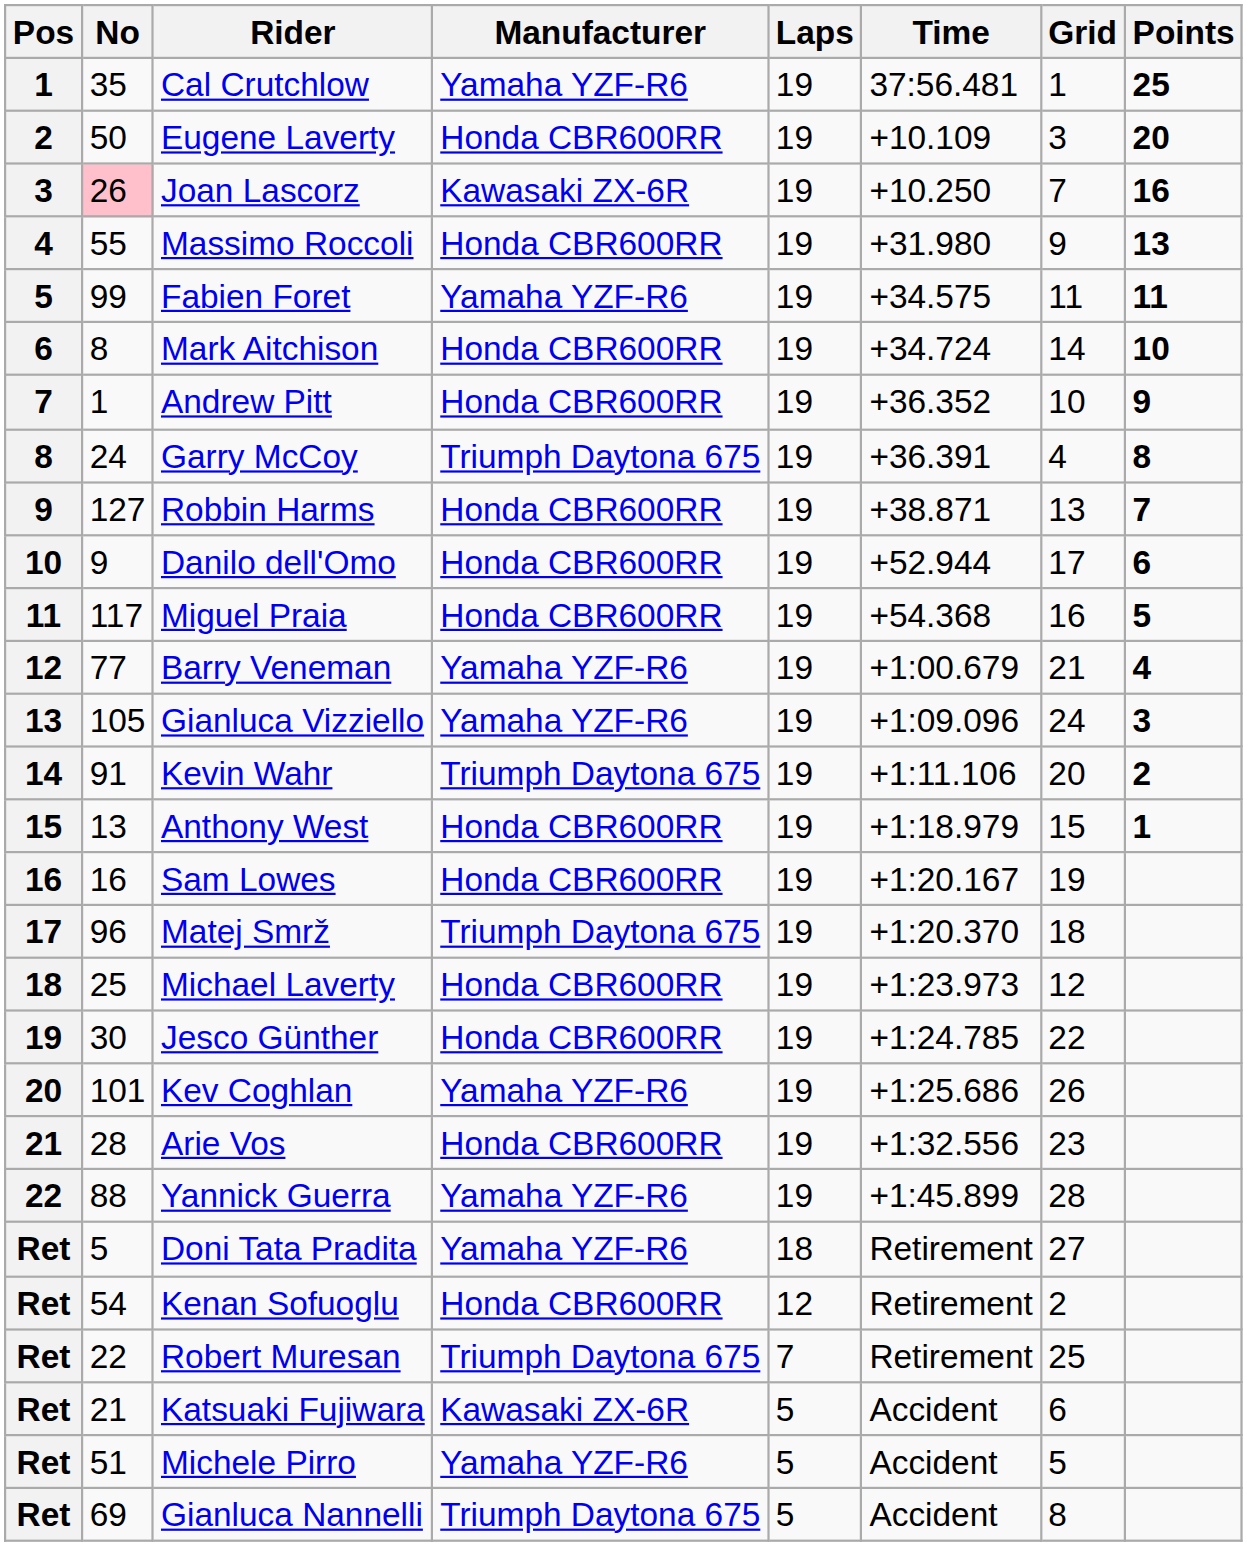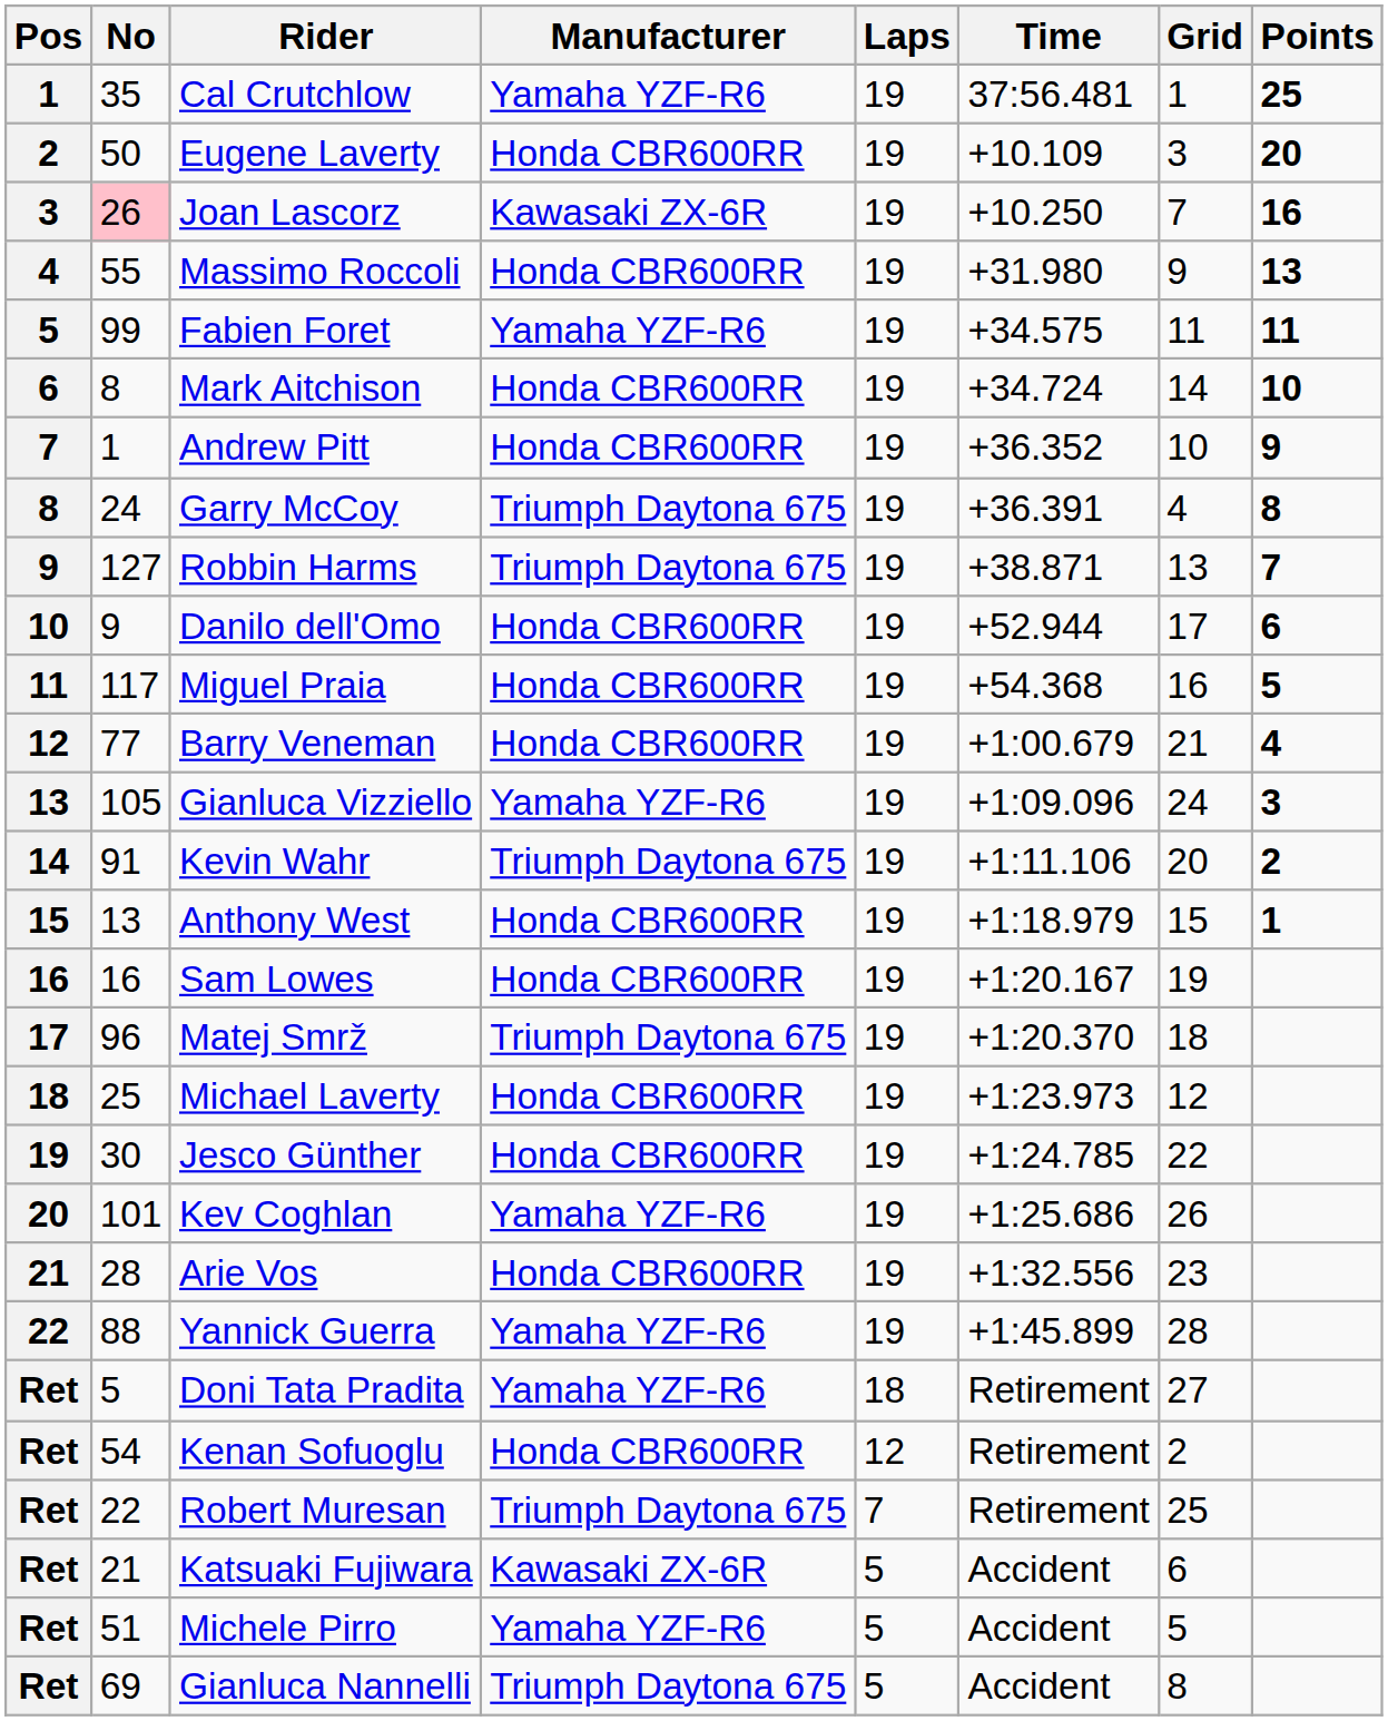 <table class="wikitable" style="font-size: 95%;">
 <tr>
 <th>Pos</th>
 <th>No</th>
 <th>Rider</th>
 <th>Manufacturer</th>
 <th>Laps</th>
 <th>Time</th>
 <th>Grid</th>
 <th>Points</th>
 </tr>
 <tr>
 <th>1</th>
 <td>35</td>
 <td> <a href='#'>Cal Crutchlow</a></td>
 <td><a href='#'>Yamaha YZF-R6</a></td>
 <td>19</td>
 <td>37:56.481</td>
 <td>1</td>
 <td><strong>25</strong></td>
 </tr>
 <tr>
 <th>2</th>
 <td>50</td>
 <td> <a href='#'>Eugene Laverty</a></td>
 <td><a href='#'>Honda CBR600RR</a></td>
 <td>19</td>
 <td>+10.109</td>
 <td>3</td>
 <td><strong>20</strong></td>
 </tr>
 <tr>
 <th>3</th>
 <td style="background: pink;">26</td>
 <td> <a href='#'>Joan Lascorz</a></td>
 <td><a href='#'>Kawasaki ZX-6R</a></td>
 <td>19</td>
 <td>+10.250</td>
 <td>7</td>
 <td><strong>16</strong></td>
 </tr>
 <tr>
 <th>4</th>
 <td>55</td>
 <td> <a href='#'>Massimo Roccoli</a></td>
 <td><a href='#'>Honda CBR600RR</a></td>
 <td>19</td>
 <td>+31.980</td>
 <td>9</td>
 <td><strong>13</strong></td>
 </tr>
 <tr>
 <th>5</th>
 <td>99</td>
 <td> <a href='#'>Fabien Foret</a></td>
 <td><a href='#'>Yamaha YZF-R6</a></td>
 <td>19</td>
 <td>+34.575</td>
 <td>11</td>
 <td><strong>11</strong></td>
 </tr>
 <tr>
 <th>6</th>
 <td>8</td>
 <td> <a href='#'>Mark Aitchison</a></td>
 <td><a href='#'>Honda CBR600RR</a></td>
 <td>19</td>
 <td>+34.724</td>
 <td>14</td>
 <td><strong>10</strong></td>
 </tr>
 <tr>
 <th>7</th>
 <td>1</td>
 <td> <a href='#'>Andrew Pitt</a></td>
 <td><a href='#'>Honda CBR600RR</a></td>
 <td>19</td>
 <td>+36.352</td>
 <td>10</td>
 <td><strong>9</strong></td>
 </tr>
 <tr>
 <th>8</th>
 <td>24</td>
 <td> <a href='#'>Garry McCoy</a></td>
 <td><a href='#'>Triumph Daytona 675</a></td>
 <td>19</td>
 <td>+36.391</td>
 <td>4</td>
 <td><strong>8</strong></td>
 </tr>
 <tr>
 <th>9</th>
 <td>127</td>
 <td> <a href='#'>Robbin Harms</a></td>
-<td><a href='#'>Honda CBR600RR</a></td>
+<td><a href='#'>Triumph Daytona 675</a></td>
 <td>19</td>
 <td>+38.871</td>
 <td>13</td>
 <td><strong>7</strong></td>
 </tr>
 <tr>
 <th>10</th>
 <td>9</td>
 <td> <a href='#'>Danilo dell'Omo</a></td>
 <td><a href='#'>Honda CBR600RR</a></td>
 <td>19</td>
 <td>+52.944</td>
 <td>17</td>
 <td><strong>6</strong></td>
 </tr>
 <tr>
 <th>11</th>
 <td>117</td>
 <td> <a href='#'>Miguel Praia</a></td>
 <td><a href='#'>Honda CBR600RR</a></td>
 <td>19</td>
 <td>+54.368</td>
 <td>16</td>
 <td><strong>5</strong></td>
 </tr>
 <tr>
 <th>12</th>
 <td>77</td>
 <td> <a href='#'>Barry Veneman</a></td>
-<td><a href='#'>Yamaha YZF-R6</a></td>
+<td><a href='#'>Honda CBR600RR</a></td>
 <td>19</td>
 <td>+1:00.679</td>
 <td>21</td>
 <td><strong>4</strong></td>
 </tr>
 <tr>
 <th>13</th>
 <td>105</td>
 <td> <a href='#'>Gianluca Vizziello</a></td>
 <td><a href='#'>Yamaha YZF-R6</a></td>
 <td>19</td>
 <td>+1:09.096</td>
 <td>24</td>
 <td><strong>3</strong></td>
 </tr>
 <tr>
 <th>14</th>
 <td>91</td>
 <td> <a href='#'>Kevin Wahr</a></td>
 <td><a href='#'>Triumph Daytona 675</a></td>
 <td>19</td>
 <td>+1:11.106</td>
 <td>20</td>
 <td><strong>2</strong></td>
 </tr>
 <tr>
 <th>15</th>
 <td>13</td>
 <td> <a href='#'>Anthony West</a></td>
 <td><a href='#'>Honda CBR600RR</a></td>
 <td>19</td>
 <td>+1:18.979</td>
 <td>15</td>
 <td><strong>1</strong></td>
 </tr>
 <tr>
 <th>16</th>
 <td>16</td>
 <td> <a href='#'>Sam Lowes</a></td>
 <td><a href='#'>Honda CBR600RR</a></td>
 <td>19</td>
 <td>+1:20.167</td>
 <td>19</td>
 <td></td>
 </tr>
 <tr>
 <th>17</th>
 <td>96</td>
 <td> <a href='#'>Matej Smrž</a></td>
 <td><a href='#'>Triumph Daytona 675</a></td>
 <td>19</td>
 <td>+1:20.370</td>
 <td>18</td>
 <td></td>
 </tr>
 <tr>
 <th>18</th>
 <td>25</td>
 <td> <a href='#'>Michael Laverty</a></td>
 <td><a href='#'>Honda CBR600RR</a></td>
 <td>19</td>
 <td>+1:23.973</td>
 <td>12</td>
 <td></td>
 </tr>
 <tr>
 <th>19</th>
 <td>30</td>
 <td> <a href='#'>Jesco Günther</a></td>
 <td><a href='#'>Honda CBR600RR</a></td>
 <td>19</td>
 <td>+1:24.785</td>
 <td>22</td>
 <td></td>
 </tr>
 <tr>
 <th>20</th>
 <td>101</td>
 <td> <a href='#'>Kev Coghlan</a></td>
 <td><a href='#'>Yamaha YZF-R6</a></td>
 <td>19</td>
 <td>+1:25.686</td>
 <td>26</td>
 <td></td>
 </tr>
 <tr>
 <th>21</th>
 <td>28</td>
 <td> <a href='#'>Arie Vos</a></td>
 <td><a href='#'>Honda CBR600RR</a></td>
 <td>19</td>
 <td>+1:32.556</td>
 <td>23</td>
 <td></td>
 </tr>
 <tr>
 <th>22</th>
 <td>88</td>
 <td> <a href='#'>Yannick Guerra</a></td>
 <td><a href='#'>Yamaha YZF-R6</a></td>
 <td>19</td>
 <td>+1:45.899</td>
 <td>28</td>
 <td></td>
 </tr>
 <tr>
 <th>Ret</th>
 <td>5</td>
 <td> <a href='#'>Doni Tata Pradita</a></td>
 <td><a href='#'>Yamaha YZF-R6</a></td>
 <td>18</td>
 <td>Retirement</td>
 <td>27</td>
 <td></td>
 </tr>
 <tr>
 <th>Ret</th>
 <td>54</td>
 <td> <a href='#'>Kenan Sofuoglu</a></td>
 <td><a href='#'>Honda CBR600RR</a></td>
 <td>12</td>
 <td>Retirement</td>
 <td>2</td>
 <td></td>
 </tr>
 <tr>
 <th>Ret</th>
 <td>22</td>
 <td> <a href='#'>Robert Muresan</a></td>
 <td><a href='#'>Triumph Daytona 675</a></td>
 <td>7</td>
 <td>Retirement</td>
 <td>25</td>
 <td></td>
 </tr>
 <tr>
 <th>Ret</th>
 <td>21</td>
 <td> <a href='#'>Katsuaki Fujiwara</a></td>
 <td><a href='#'>Kawasaki ZX-6R</a></td>
 <td>5</td>
 <td>Accident</td>
 <td>6</td>
 <td></td>
 </tr>
 <tr>
 <th>Ret</th>
 <td>51</td>
 <td> <a href='#'>Michele Pirro</a></td>
 <td><a href='#'>Yamaha YZF-R6</a></td>
 <td>5</td>
 <td>Accident</td>
 <td>5</td>
 <td></td>
 </tr>
 <tr>
 <th>Ret</th>
 <td>69</td>
 <td> <a href='#'>Gianluca Nannelli</a></td>
 <td><a href='#'>Triumph Daytona 675</a></td>
 <td>5</td>
 <td>Accident</td>
 <td>8</td>
 <td></td>
 </tr>
 </table>
